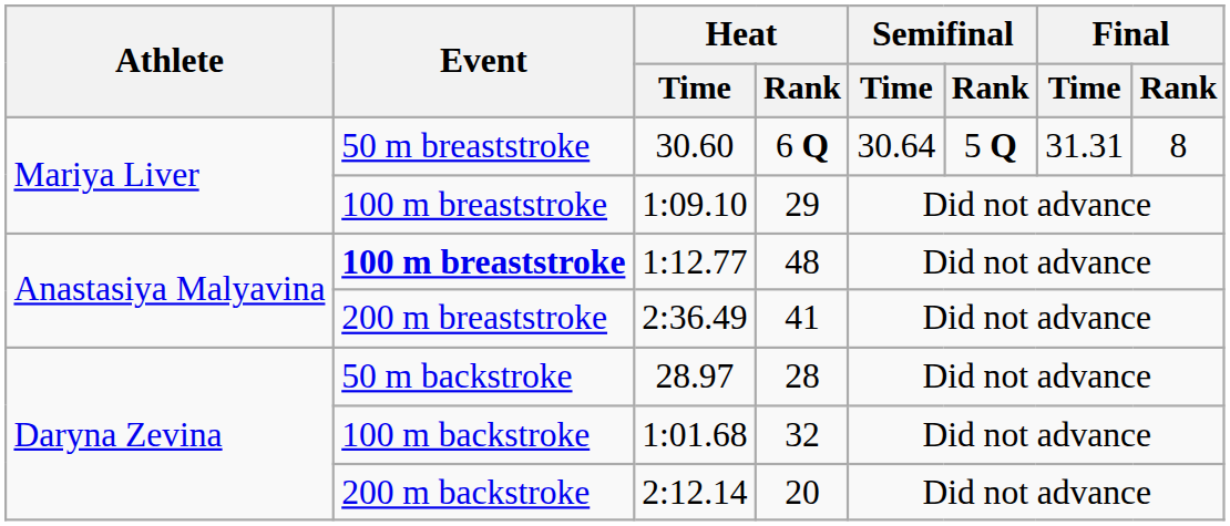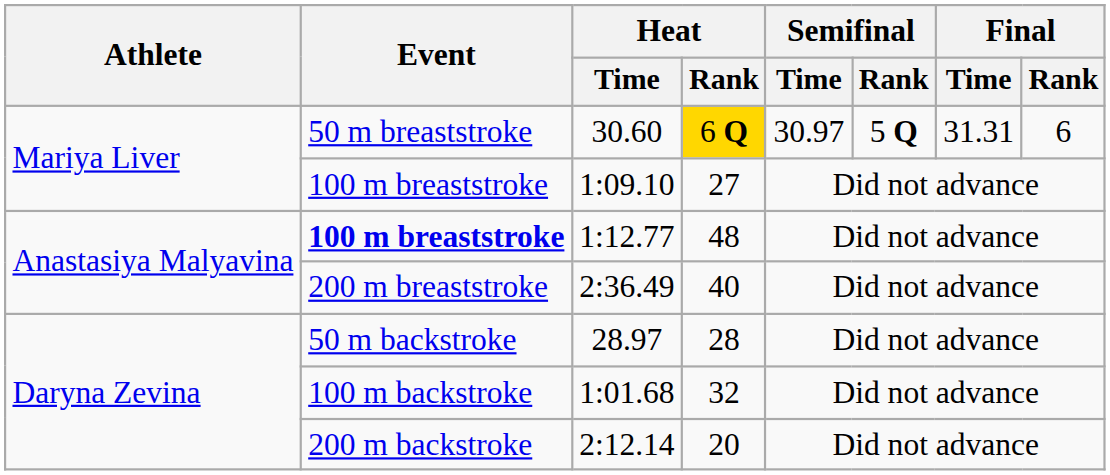 <table class=wikitable style="font-size:90%">
 <tr>
 <th rowspan="2">Athlete</th>
 <th rowspan="2">Event</th>
 <th colspan="2">Heat</th>
 <th colspan="2">Semifinal</th>
 <th colspan="2">Final</th>
 </tr>
 <tr style="font-size:95%">
 <th>Time</th>
 <th>Rank</th>
 <th>Time</th>
 <th>Rank</th>
 <th>Time</th>
 <th>Rank</th>
 </tr>
 <tr align=center>
 <td align=left rowspan=2><a href='#'>Mariya Liver</a></td>
 <td align=left><a href='#'>50 m breaststroke</a></td>
 <td>30.60</td>
-<td>6 <strong>Q</strong></td>
-<td>30.64</td>
+<td style="background: gold;">6 <strong>Q</strong></td>
+<td>30.97</td>
 <td>5 <strong>Q</strong></td>
 <td>31.31</td>
-<td>8</td>
+<td>6</td>
 </tr>
 <tr align=center>
 <td align=left><a href='#'>100 m breaststroke</a></td>
 <td>1:09.10</td>
-<td>29</td>
+<td>27</td>
 <td colspan=4>Did not advance</td>
 </tr>
 <tr align=center>
 <td align=left rowspan=2><a href='#'>Anastasiya Malyavina</a></td>
 <td align=left><strong><a href='#'>100 m breaststroke</a></strong></td>
 <td>1:12.77</td>
 <td>48</td>
 <td colspan=4>Did not advance</td>
 </tr>
 <tr align=center>
 <td align=left><a href='#'>200 m breaststroke</a></td>
 <td>2:36.49</td>
-<td>41</td>
+<td>40</td>
 <td colspan=4>Did not advance</td>
 </tr>
 <tr align=center>
 <td align=left rowspan=3><a href='#'>Daryna Zevina</a></td>
 <td align=left><a href='#'>50 m backstroke</a></td>
 <td>28.97</td>
 <td>28</td>
 <td colspan=4>Did not advance</td>
 </tr>
 <tr align=center>
 <td align=left><a href='#'>100 m backstroke</a></td>
 <td>1:01.68</td>
 <td>32</td>
 <td colspan=4>Did not advance</td>
 </tr>
 <tr align=center>
 <td align=left><a href='#'>200 m backstroke</a></td>
 <td>2:12.14</td>
 <td>20</td>
 <td colspan=4>Did not advance</td>
 </tr>
 </table>
